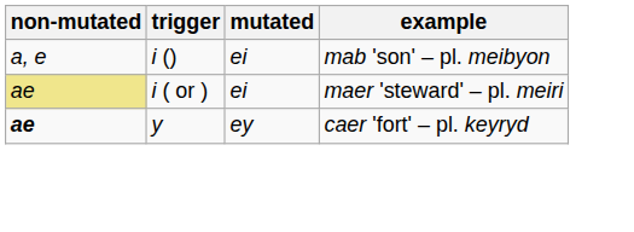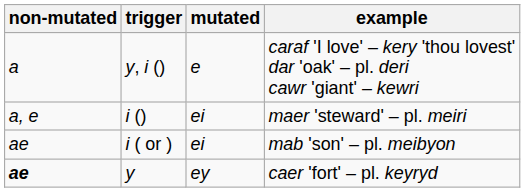 <table class="wikitable">
 <tr>
 <th>non-mutated</th>
 <th>trigger</th>
 <th>mutated</th>
 <th>example</th>
 </tr>
 <tr>
+<td><em>a</em></td>
+<td><em>y</em>, <em>i</em> ()</td>
+<td><em>e</em></td>
+<td><em>caraf</em> 'I love' – <em>kery</em> 'thou lovest'<br><em>dar</em> 'oak' – pl. <em>deri</em><br><em>cawr</em> 'giant' – <em>kewri</em></td>
+</tr>
+<tr>
 <td><em>a, e</em></td>
 <td><em>i</em> ()</td>
 <td><em>ei</em></td>
-<td><em>mab</em> 'son' – pl. <em>meibyon</em></td>
+<td><em>maer</em> 'steward' – pl. <em>meiri</em></td>
 </tr>
 <tr>
-<td style="background: khaki;"><em>ae</em></td>
+<td><em>ae</em></td>
 <td><em>i</em> ( or )</td>
 <td><em>ei</em></td>
-<td><em>maer</em> 'steward' – pl. <em>meiri</em></td>
+<td><em>mab</em> 'son' – pl. <em>meibyon</em></td>
 </tr>
 <tr>
 <td><strong><em>ae</em></strong></td>
 <td><em>y</em></td>
 <td><em>ey</em></td>
 <td><em>caer</em> 'fort' – pl. <em>keyryd</em></td>
 </tr>
 </table>
